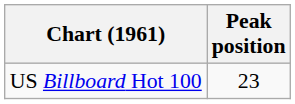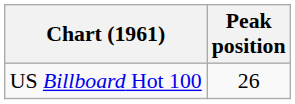 <table class="wikitable sortable" border="1">
 <tr>
 <th>Chart (1961)</th>
 <th>Peak<br>position</th>
 </tr>
 <tr>
 <td>US <a href='#'><em>Billboard</em> Hot 100</a></td>
-<td style="text-align:center;">23</td>
+<td style="text-align:center;">26</td>
 </tr>
 </table>
